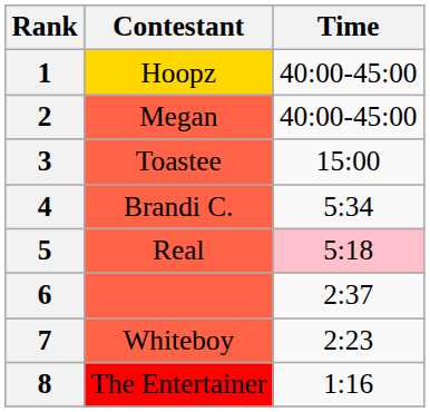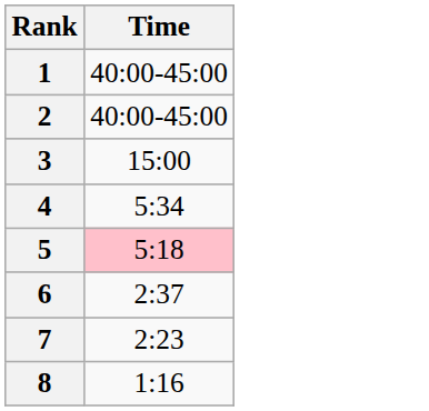 <table class="wikitable" style="text-align:center">
 <tr>
 <th>Rank</th>
-<th>Contestant</th>
 <th>Time</th>
 </tr>
 <tr>
 <th>1</th>
-<td bgcolor="gold">Hoopz</td>
 <td>40:00-45:00</td>
 </tr>
 <tr>
 <th>2</th>
-<td bgcolor="tomato">Megan</td>
 <td>40:00-45:00</td>
 </tr>
 <tr>
 <th>3</th>
-<td bgcolor="tomato">Toastee</td>
 <td>15:00</td>
 </tr>
 <tr>
 <th>4</th>
-<td bgcolor="tomato">Brandi C.</td>
 <td>5:34</td>
 </tr>
 <tr>
 <th>5</th>
-<td bgcolor="tomato">Real</td>
 <td style="background: pink;">5:18</td>
 </tr>
 <tr>
 <th>6</th>
-<td bgcolor="tomato"></td>
 <td>2:37</td>
 </tr>
 <tr>
 <th>7</th>
-<td bgcolor="tomato">Whiteboy</td>
 <td>2:23</td>
 </tr>
 <tr>
 <th>8</th>
-<td bgcolor="red">The Entertainer</td>
 <td>1:16</td>
 </tr>
 </table>
